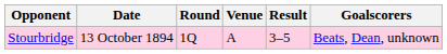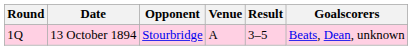 <table class="wikitable">
 <tr>
+<th>Round</th>
+<th>Date</th>
 <th>Opponent</th>
-<th>Date</th>
-<th>Round</th>
 <th>Venue</th>
 <th>Result</th>
 <th>Goalscorers</th>
 </tr>
 <tr style="background:#ffd0e3;">
+<td>1Q</td>
+<td>13 October 1894</td>
 <td><a href='#'>Stourbridge</a></td>
-<td>13 October 1894</td>
-<td>1Q</td>
 <td>A</td>
 <td>3–5</td>
 <td><a href='#'>Beats</a>, <a href='#'>Dean</a>, unknown</td>
 </tr>
 </table>
